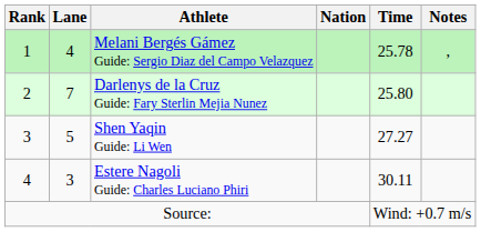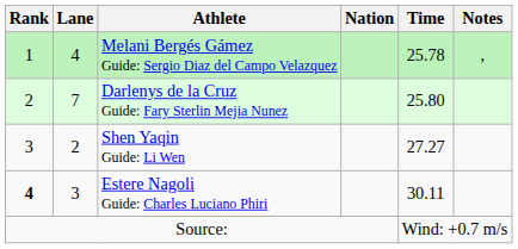 <table class="wikitable sortable" style="text-align:center">
 <tr>
 <th scope="col">Rank</th>
 <th scope="col">Lane</th>
 <th scope="col">Athlete</th>
 <th scope="col">Nation</th>
 <th scope="col">Time</th>
 <th scope="col">Notes</th>
 </tr>
 <tr bgcolor=bbf3bb>
 <td>1</td>
 <td>4</td>
 <td align=left><a href='#'>Melani Bergés Gámez</a><br><small>Guide: <a href='#'>Sergio Diaz del Campo Velazquez</a></small></td>
 <td align=left></td>
 <td>25.78</td>
 <td>, </td>
 </tr>
 <tr bgcolor=ddffdd>
 <td>2</td>
 <td>7</td>
 <td align=left><a href='#'>Darlenys de la Cruz</a><br><small>Guide: <a href='#'>Fary Sterlin Mejia Nunez</a></small></td>
 <td align=left></td>
 <td>25.80</td>
 <td></td>
 </tr>
 <tr>
 <td>3</td>
-<td>5</td>
+<td>2</td>
 <td align=left><a href='#'>Shen Yaqin</a><br><small>Guide: <a href='#'>Li Wen</a></small></td>
 <td align=left></td>
 <td>27.27</td>
 <td></td>
 </tr>
 <tr>
-<td>4</td>
+<td><strong>4</strong></td>
 <td>3</td>
 <td align=left><a href='#'>Estere Nagoli</a><br><small>Guide: <a href='#'>Charles Luciano Phiri</a></small></td>
 <td align=left></td>
 <td>30.11</td>
 <td></td>
 </tr>
 <tr class="sortbottom">
 <td colspan="4">Source:</td>
 <td colspan="2">Wind: +0.7 m/s</td>
 </tr>
 </table>
